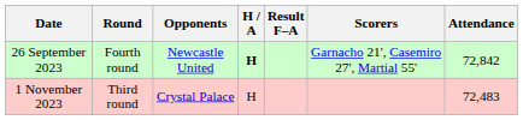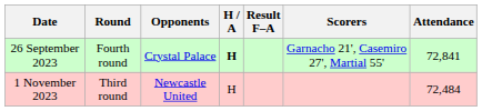 <table class="wikitable" style="text-align:center">
 <tr>
 <th>Date</th>
 <th>Round</th>
 <th>Opponents</th>
 <th>H / A</th>
 <th>Result<br>F–A</th>
 <th>Scorers</th>
 <th>Attendance</th>
 </tr>
 <tr bgcolor="#ccffcc">
 <td>26 September 2023</td>
 <td>Fourth round</td>
-<td><a href='#'>Newcastle United</a></td>
+<td><a href='#'>Crystal Palace</a></td>
 <td><strong>H</strong></td>
 <td></td>
 <td><a href='#'>Garnacho</a> 21', <a href='#'>Casemiro</a> 27', <a href='#'>Martial</a> 55'</td>
-<td>72,842</td>
+<td>72,841</td>
 </tr>
 <tr bgcolor="#ffcccc">
 <td>1 November 2023</td>
 <td>Third round</td>
-<td><a href='#'>Crystal Palace</a></td>
+<td><a href='#'>Newcastle United</a></td>
 <td>H</td>
 <td></td>
 <td></td>
-<td>72,483</td>
+<td>72,484</td>
 </tr>
 </table>
